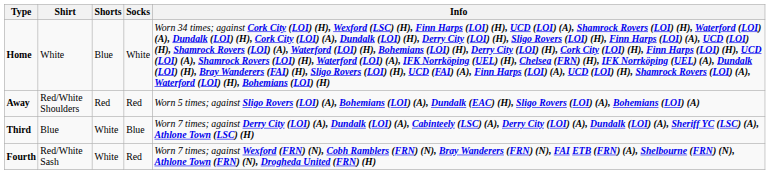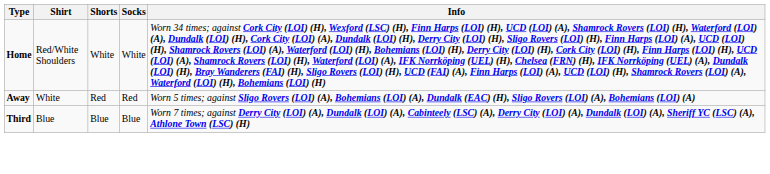 <table class="wikitable">
 <tr>
 <th>Type</th>
 <th>Shirt</th>
 <th>Shorts</th>
 <th>Socks</th>
 <th>Info</th>
 </tr>
 <tr>
 <td><span><strong>Home</strong></span></td>
+<td>Red/White Shoulders</td>
 <td>White</td>
-<td>Blue</td>
 <td>White</td>
 <td><em>Worn 34 times; against</em> <strong><em><a href='#'>Cork City</a> (<a href='#'>LOI</a>) (H), <a href='#'>Wexford</a> (<a href='#'>LSC</a>) (H), <a href='#'>Finn Harps</a> (<a href='#'>LOI</a>) (H), <a href='#'>UCD</a> (<a href='#'>LOI</a>) (A), <a href='#'>Shamrock Rovers</a> (<a href='#'>LOI</a>) (H), <a href='#'>Waterford</a> (<a href='#'>LOI</a>) (A), <a href='#'>Dundalk</a> (<a href='#'>LOI</a>) (H), <a href='#'>Cork City</a> (<a href='#'>LOI</a>) (A), <a href='#'>Dundalk</a> (<a href='#'>LOI</a>) (H), <a href='#'>Derry City</a> (<a href='#'>LOI</a>) (H), <a href='#'>Sligo Rovers</a> (<a href='#'>LOI</a>) (H), <a href='#'>Finn Harps</a> (<a href='#'>LOI</a>) (A), <a href='#'>UCD</a> (<a href='#'>LOI</a>) (H), <a href='#'>Shamrock Rovers</a> (<a href='#'>LOI</a>) (A), <a href='#'>Waterford</a> (<a href='#'>LOI</a>) (H), <a href='#'>Bohemians</a> (<a href='#'>LOI</a>) (H), <a href='#'>Derry City</a> (<a href='#'>LOI</a>) (H), <a href='#'>Cork City</a> (<a href='#'>LOI</a>) (H), <a href='#'>Finn Harps</a> (<a href='#'>LOI</a>) (H), <a href='#'>UCD</a> (<a href='#'>LOI</a>) (A), <a href='#'>Shamrock Rovers</a> (<a href='#'>LOI</a>) (H), <a href='#'>Waterford</a> (<a href='#'>LOI</a>) (A), <a href='#'>IFK Norrköping</a> (<a href='#'>UEL</a>) (H), <a href='#'>Chelsea</a> (<a href='#'>FRN</a>) (H), <a href='#'>IFK Norrköping</a> (<a href='#'>UEL</a>) (A), <a href='#'>Dundalk</a> (<a href='#'>LOI</a>) (H), <a href='#'>Bray Wanderers</a> (<a href='#'>FAI</a>) (H), <a href='#'>Sligo Rovers</a> (<a href='#'>LOI</a>) (H), <a href='#'>UCD</a> (<a href='#'>FAI</a>) (A), <a href='#'>Finn Harps</a> (<a href='#'>LOI</a>) (A), <a href='#'>UCD</a> (<a href='#'>LOI</a>) (H), <a href='#'>Shamrock Rovers</a> (<a href='#'>LOI</a>) (A), <a href='#'>Waterford</a> (<a href='#'>LOI</a>) (H), <a href='#'>Bohemians</a> (<a href='#'>LOI</a>) (H)</em></strong></td>
 </tr>
 <tr>
 <td><span><strong>Away</strong></span></td>
-<td>Red/White Shoulders</td>
+<td>White</td>
 <td>Red</td>
 <td>Red</td>
 <td><em>Worn 5 times; against</em> <strong><em><a href='#'>Sligo Rovers</a> (<a href='#'>LOI</a>) (A), <a href='#'>Bohemians</a> (<a href='#'>LOI</a>) (A), <a href='#'>Dundalk</a> (<a href='#'>EAC</a>) (H), <a href='#'>Sligo Rovers</a> (<a href='#'>LOI</a>) (A), <a href='#'>Bohemians</a> (<a href='#'>LOI</a>) (A)</em></strong></td>
 </tr>
 <tr>
 <td><span><strong>Third</strong></span></td>
 <td>Blue</td>
-<td>White</td>
+<td>Blue</td>
 <td>Blue</td>
 <td><em>Worn 7 times; against</em> <strong><em><a href='#'>Derry City</a> (<a href='#'>LOI</a>) (A), <a href='#'>Dundalk</a> (<a href='#'>LOI</a>) (A), <a href='#'>Cabinteely</a> (<a href='#'>LSC</a>) (A), <a href='#'>Derry City</a> (<a href='#'>LOI</a>) (A), <a href='#'>Dundalk</a> (<a href='#'>LOI</a>) (A), <a href='#'>Sheriff YC</a> (<a href='#'>LSC</a>) (A), <a href='#'>Athlone Town</a> (<a href='#'>LSC</a>) (H)</em></strong></td>
 </tr>
-<tr>
-<td><span><strong>Fourth</strong></span></td>
-<td>Red/White Sash</td>
-<td>White</td>
-<td>Red</td>
-<td><em>Worn 7 times; against</em> <strong><em><a href='#'>Wexford</a> (<a href='#'>FRN</a>) (N), <a href='#'>Cobh Ramblers</a> (<a href='#'>FRN</a>) (N), <a href='#'>Bray Wanderers</a> (<a href='#'>FRN</a>) (N), <a href='#'>FAI</a> <a href='#'>ETB</a> (<a href='#'>FRN</a>) (A), <a href='#'>Shelbourne</a> (<a href='#'>FRN</a>) (N), <a href='#'>Athlone Town</a> (<a href='#'>FRN</a>) (N), <a href='#'>Drogheda United</a> (<a href='#'>FRN</a>) (H)</em></strong></td>
-</tr>
 </table>
